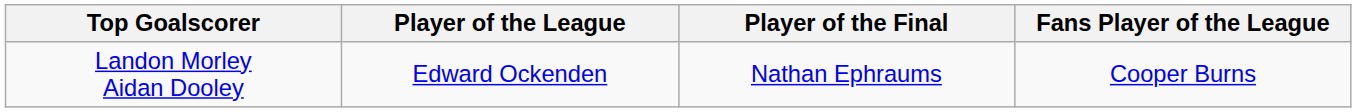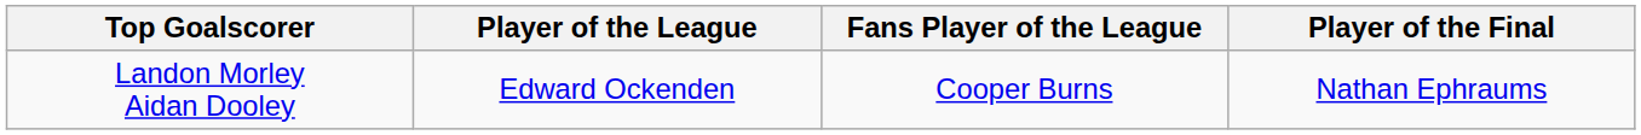 <table class=wikitable style="margin:auto; text-align:center">
 <tr>
 <th style="width: 220px;">Top Goalscorer</th>
 <th style="width: 220px;">Player of the League</th>
+<th style="width: 220px;">Fans Player of the League</th>
 <th style="width: 220px;">Player of the Final</th>
-<th style="width: 220px;">Fans Player of the League</th>
 </tr>
 <tr>
 <td> <a href='#'>Landon Morley</a><br> <a href='#'>Aidan Dooley</a></td>
 <td> <a href='#'>Edward Ockenden</a></td>
+<td> <a href='#'>Cooper Burns</a></td>
 <td> <a href='#'>Nathan Ephraums</a></td>
-<td> <a href='#'>Cooper Burns</a></td>
 </tr>
 </table>
